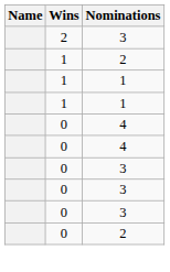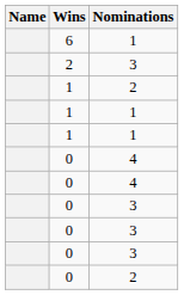 <table class="sortable wikitable plainrowheaders" style="text-align:center">
 <tr>
 <th scope=col>Name</th>
 <th scope=col data-sort-type=number>Wins</th>
 <th scope=col data-sort-type=number>Nominations</th>
+</tr>
+<tr>
+<th scope=row></th>
+<td>6</td>
+<td>1</td>
 </tr>
 <tr>
 <th scope=row></th>
 <td>2</td>
 <td>3</td>
 </tr>
 <tr>
 <th scope=row></th>
 <td>1</td>
 <td>2</td>
 </tr>
 <tr>
 <th scope=row></th>
 <td>1</td>
 <td>1</td>
 </tr>
 <tr>
 <th scope=row></th>
 <td>1</td>
 <td>1</td>
 </tr>
 <tr>
 <th scope=row></th>
 <td>0</td>
 <td>4</td>
 </tr>
 <tr>
 <th scope=row></th>
 <td>0</td>
 <td>4</td>
 </tr>
 <tr>
 <th scope=row></th>
 <td>0</td>
 <td>3</td>
 </tr>
 <tr>
 <th scope=row></th>
 <td>0</td>
 <td>3</td>
 </tr>
 <tr>
 <th scope=row></th>
 <td>0</td>
 <td>3</td>
 </tr>
 <tr>
 <th scope=row></th>
 <td>0</td>
 <td>2</td>
 </tr>
 </table>
